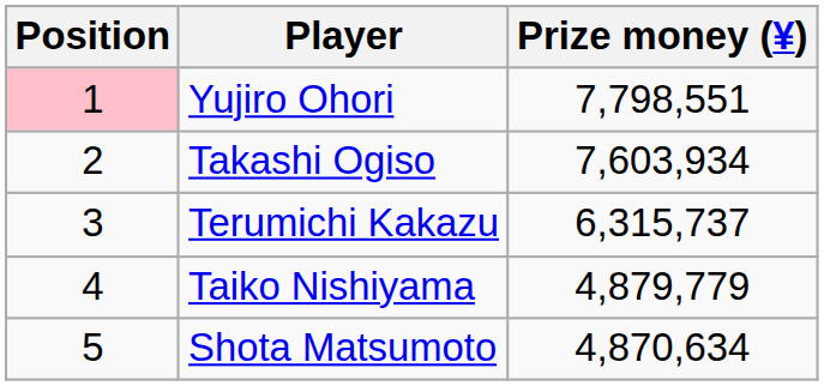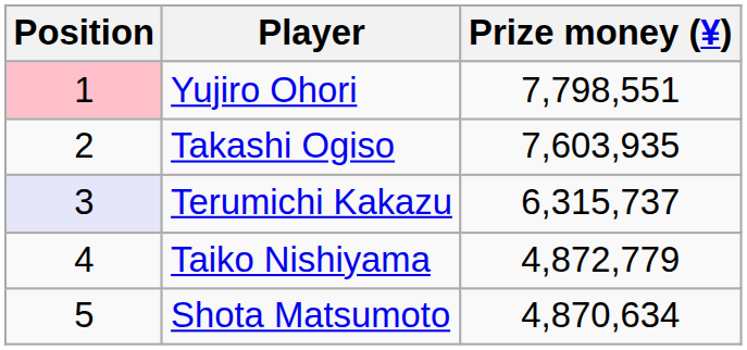 <table class="wikitable">
 <tr>
 <th>Position</th>
 <th>Player</th>
 <th>Prize money (<a href='#'>¥</a>)</th>
 </tr>
 <tr>
 <td align=center style="background: pink;">1</td>
 <td> <a href='#'>Yujiro Ohori</a></td>
 <td align=center>7,798,551</td>
 </tr>
 <tr>
 <td align=center>2</td>
 <td> <a href='#'>Takashi Ogiso</a></td>
-<td align=center>7,603,934</td>
+<td align=center>7,603,935</td>
 </tr>
 <tr>
-<td align=center>3</td>
+<td align=center style="background: lavender;">3</td>
 <td> <a href='#'>Terumichi Kakazu</a></td>
 <td align=center>6,315,737</td>
 </tr>
 <tr>
 <td align=center>4</td>
 <td> <a href='#'>Taiko Nishiyama</a></td>
-<td align=center>4,879,779</td>
+<td align=center>4,872,779</td>
 </tr>
 <tr>
 <td align=center>5</td>
 <td> <a href='#'>Shota Matsumoto</a></td>
 <td align=center>4,870,634</td>
 </tr>
 </table>
